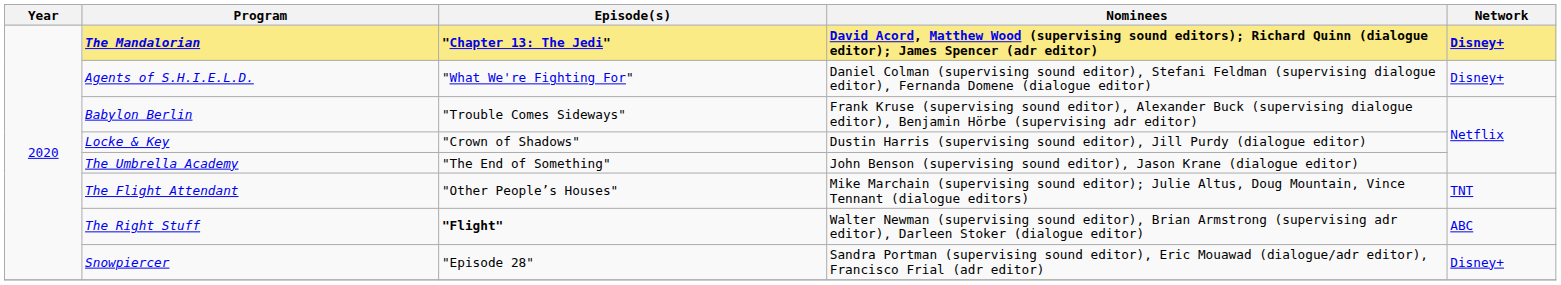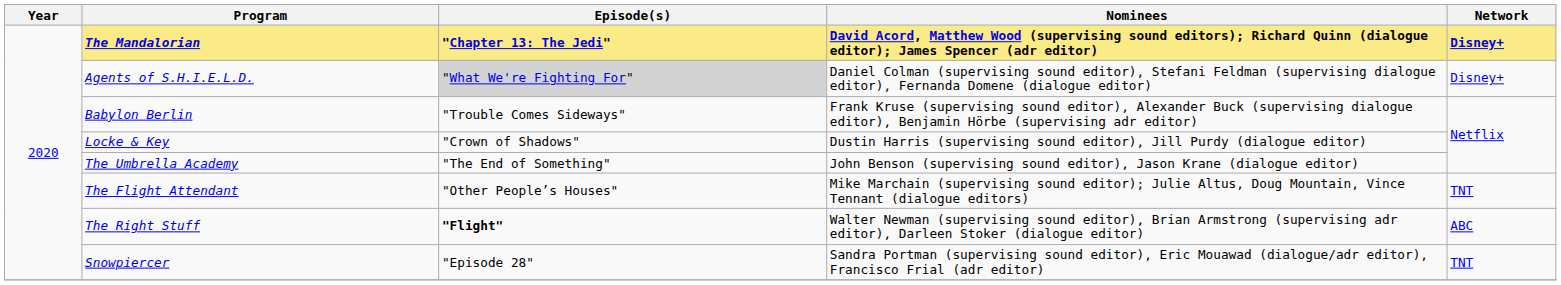 <table class="wikitable" style="width:100%">
 <tr bgcolor="#bebebe">
 <th width="5%">Year</th>
 <th width="23%">Program</th>
 <th width="25%">Episode(s)</th>
 <th width="40%">Nominees</th>
 <th width="7%">Network</th>
 </tr>
 <tr>
 <td rowspan=8 style="text-align:center"><a href='#'>2020</a><br></td>
 <td style="background:#FAEB86;"><strong><em><a href='#'>The Mandalorian</a></em></strong></td>
 <td style="background:#FAEB86;"><strong>"<a href='#'>Chapter 13: The Jedi</a>"</strong></td>
 <td style="background:#FAEB86;"><strong><a href='#'>David Acord</a>, <a href='#'>Matthew Wood</a> (supervising sound editors); Richard Quinn (dialogue editor); James Spencer (adr editor)</strong></td>
 <td style="background:#FAEB86;"><strong><a href='#'>Disney+</a></strong></td>
 </tr>
 <tr>
 <td><em><a href='#'>Agents of S.H.I.E.L.D.</a></em></td>
-<td>"<a href='#'>What We're Fighting For</a>"</td>
+<td style="background: lightgrey;">"<a href='#'>What We're Fighting For</a>"</td>
 <td>Daniel Colman (supervising sound editor), Stefani Feldman (supervising dialogue editor), Fernanda Domene (dialogue editor)</td>
 <td><a href='#'>Disney+</a></td>
 </tr>
 <tr>
 <td><em><a href='#'>Babylon Berlin</a></em></td>
 <td>"Trouble Comes Sideways"</td>
 <td>Frank Kruse (supervising sound editor), Alexander Buck (supervising dialogue editor), Benjamin Hörbe (supervising adr editor)</td>
 <td rowspan="3"><a href='#'>Netflix</a></td>
 </tr>
 <tr>
 <td><em><a href='#'>Locke & Key</a></em></td>
 <td>"Crown of Shadows"</td>
 <td>Dustin Harris (supervising sound editor), Jill Purdy (dialogue editor)</td>
 </tr>
 <tr>
 <td><em><a href='#'>The Umbrella Academy</a></em></td>
 <td>"The End of Something"</td>
 <td>John Benson (supervising sound editor), Jason Krane (dialogue editor)</td>
 </tr>
 <tr>
 <td><em><a href='#'>The Flight Attendant</a></em></td>
 <td>"Other People’s Houses"</td>
 <td>Mike Marchain (supervising sound editor); Julie Altus, Doug Mountain, Vince Tennant (dialogue editors)</td>
 <td><a href='#'>TNT</a></td>
 </tr>
 <tr>
 <td><em><a href='#'>The Right Stuff</a></em></td>
 <td><strong>"Flight"</strong></td>
 <td>Walter Newman (supervising sound editor), Brian Armstrong (supervising adr editor), Darleen Stoker (dialogue editor)</td>
 <td><a href='#'>ABC</a></td>
 </tr>
 <tr>
 <td><em><a href='#'>Snowpiercer</a></em></td>
 <td>"Episode 28"</td>
 <td>Sandra Portman (supervising sound editor), Eric Mouawad (dialogue/adr editor), Francisco Frial (adr editor)</td>
-<td><a href='#'>Disney+</a></td>
+<td><a href='#'>TNT</a></td>
 </tr>
 <tr>
 </tr>
 </table>
